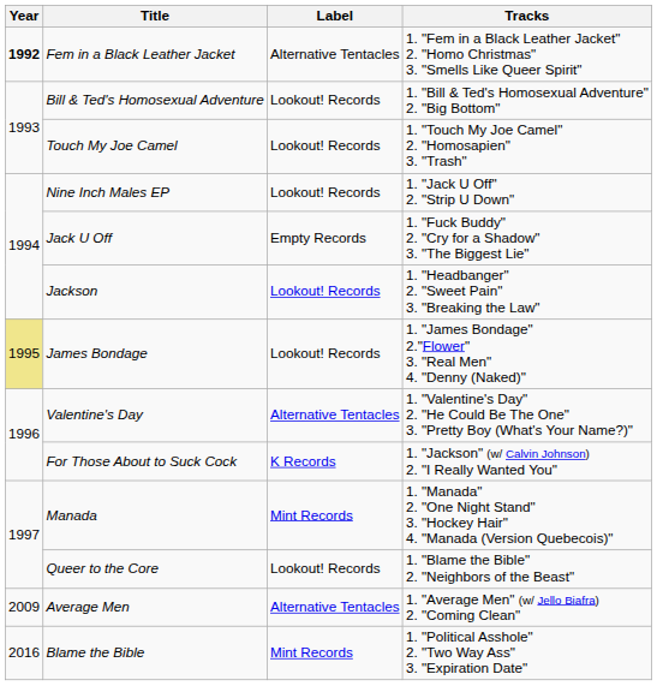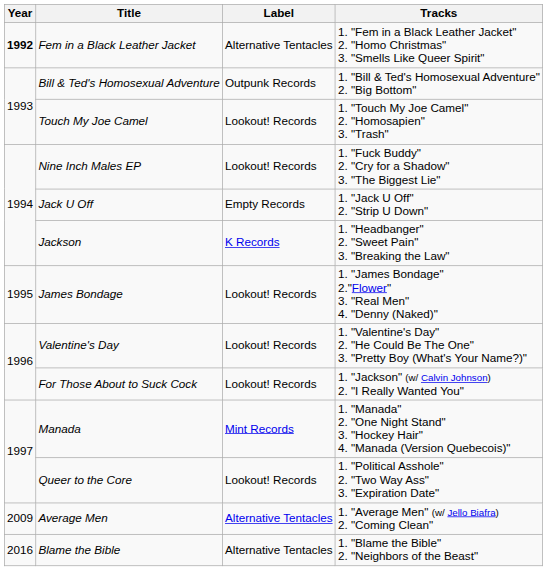 <table class="wikitable">
 <tr>
 <th><strong>Year</strong></th>
 <th><strong>Title</strong></th>
 <th><strong>Label</strong></th>
 <th><strong>Tracks</strong></th>
 </tr>
 <tr>
 <td><strong>1992</strong></td>
 <td><em>Fem in a Black Leather Jacket</em></td>
 <td>Alternative Tentacles</td>
 <td>1. "Fem in a Black Leather Jacket"<br>2. "Homo Christmas"<br>3. "Smells Like Queer Spirit"</td>
 </tr>
 <tr>
 <td rowspan=2>1993</td>
 <td><em>Bill & Ted's Homosexual Adventure</em></td>
-<td>Lookout! Records</td>
+<td>Outpunk Records</td>
 <td>1. "Bill & Ted's Homosexual Adventure"<br>2. "Big Bottom"</td>
 </tr>
 <tr>
 <td><em>Touch My Joe Camel</em></td>
 <td>Lookout! Records</td>
 <td>1. "Touch My Joe Camel"<br>2. "Homosapien"<br>3. "Trash"</td>
 </tr>
 <tr>
 <td rowspan=3>1994</td>
 <td><em>Nine Inch Males EP</em></td>
 <td>Lookout! Records</td>
-<td>1. "Jack U Off"<br>2. "Strip U Down"</td>
+<td>1. "Fuck Buddy"<br>2. "Cry for a Shadow"<br>3. "The Biggest Lie"</td>
 </tr>
 <tr>
 <td><em>Jack U Off</em></td>
 <td>Empty Records</td>
-<td>1. "Fuck Buddy"<br>2. "Cry for a Shadow"<br>3. "The Biggest Lie"</td>
+<td>1. "Jack U Off"<br>2. "Strip U Down"</td>
 </tr>
 <tr>
 <td><em>Jackson</em></td>
-<td><a href='#'>Lookout! Records</a></td>
+<td><a href='#'>K Records</a></td>
 <td>1. "Headbanger"<br>2. "Sweet Pain"<br>3. "Breaking the Law"</td>
 </tr>
 <tr>
-<td style="background: khaki;">1995</td>
+<td>1995</td>
 <td><em>James Bondage</em></td>
 <td>Lookout! Records</td>
 <td>1. "James Bondage"<br>2."<a href='#'>Flower</a>"<br>3. "Real Men"<br>4. "Denny (Naked)"</td>
 </tr>
 <tr>
 <td rowspan=2>1996</td>
 <td><em>Valentine's Day</em></td>
-<td><a href='#'>Alternative Tentacles</a></td>
+<td>Lookout! Records</td>
 <td>1. "Valentine's Day"<br>2. "He Could Be The One"<br>3. "Pretty Boy (What's Your Name?)"</td>
 </tr>
 <tr>
 <td><em>For Those About to Suck Cock</em></td>
-<td><a href='#'>K Records</a></td>
+<td>Lookout! Records</td>
 <td>1. "Jackson" <small>(w/ <a href='#'>Calvin Johnson</a>)</small><br>2. "I Really Wanted You"</td>
 </tr>
 <tr>
 <td rowspan=2>1997</td>
 <td><em>Manada</em></td>
 <td><a href='#'>Mint Records</a></td>
 <td>1. "Manada"<br>2. "One Night Stand"<br>3. "Hockey Hair"<br>4. "Manada (Version Quebecois)"</td>
 </tr>
 <tr>
 <td><em>Queer to the Core</em></td>
 <td>Lookout! Records</td>
-<td>1. "Blame the Bible"<br>2. "Neighbors of the Beast"</td>
+<td>1. "Political Asshole"<br>2. "Two Way Ass"<br>3. "Expiration Date"</td>
 </tr>
 <tr>
 <td>2009</td>
 <td><em>Average Men</em></td>
 <td><a href='#'>Alternative Tentacles</a></td>
 <td>1. "Average Men" <small>(w/ <a href='#'>Jello Biafra</a>)</small><br>2. "Coming Clean"</td>
 </tr>
 <tr>
 <td>2016</td>
 <td><em>Blame the Bible</em></td>
-<td><a href='#'>Mint Records</a></td>
-<td>1. "Political Asshole"<br>2. "Two Way Ass"<br>3. "Expiration Date"</td>
+<td>Alternative Tentacles</td>
+<td>1. "Blame the Bible"<br>2. "Neighbors of the Beast"</td>
 </tr>
 </table>
